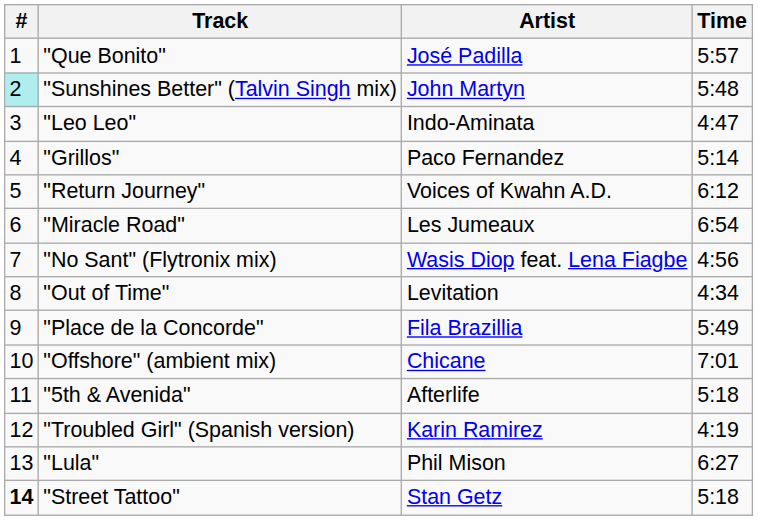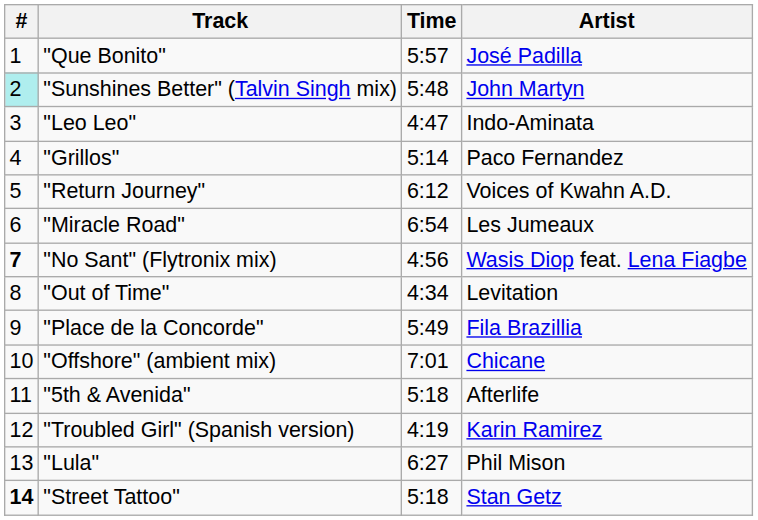 <table class="wikitable">
 <tr>
 <th>#</th>
 <th>Track</th>
+<th>Time</th>
 <th>Artist</th>
-<th>Time</th>
 </tr>
 <tr>
 <td>1</td>
 <td>"Que Bonito"</td>
+<td>5:57</td>
 <td><a href='#'>José Padilla</a></td>
-<td>5:57</td>
 </tr>
 <tr>
 <td style="background: paleturquoise;">2</td>
 <td>"Sunshines Better" (<a href='#'>Talvin Singh</a> mix)</td>
+<td>5:48</td>
 <td><a href='#'>John Martyn</a></td>
-<td>5:48</td>
 </tr>
 <tr>
 <td>3</td>
 <td>"Leo Leo"</td>
+<td>4:47</td>
 <td>Indo-Aminata</td>
-<td>4:47</td>
 </tr>
 <tr>
 <td>4</td>
 <td>"Grillos"</td>
+<td>5:14</td>
 <td>Paco Fernandez</td>
-<td>5:14</td>
 </tr>
 <tr>
 <td>5</td>
 <td>"Return Journey"</td>
+<td>6:12</td>
 <td>Voices of Kwahn A.D.</td>
-<td>6:12</td>
 </tr>
 <tr>
 <td>6</td>
 <td>"Miracle Road"</td>
+<td>6:54</td>
 <td>Les Jumeaux</td>
-<td>6:54</td>
 </tr>
 <tr>
-<td>7</td>
+<td><strong>7</strong></td>
 <td>"No Sant" (Flytronix mix)</td>
+<td>4:56</td>
 <td><a href='#'>Wasis Diop</a> feat. <a href='#'>Lena Fiagbe</a></td>
-<td>4:56</td>
 </tr>
 <tr>
 <td>8</td>
 <td>"Out of Time"</td>
+<td>4:34</td>
 <td>Levitation</td>
-<td>4:34</td>
 </tr>
 <tr>
 <td>9</td>
 <td>"Place de la Concorde"</td>
+<td>5:49</td>
 <td><a href='#'>Fila Brazillia</a></td>
-<td>5:49</td>
 </tr>
 <tr>
 <td>10</td>
 <td>"Offshore" (ambient mix)</td>
+<td>7:01</td>
 <td><a href='#'>Chicane</a></td>
-<td>7:01</td>
 </tr>
 <tr>
 <td>11</td>
 <td>"5th & Avenida"</td>
+<td>5:18</td>
 <td>Afterlife</td>
-<td>5:18</td>
 </tr>
 <tr>
 <td>12</td>
 <td>"Troubled Girl" (Spanish version)</td>
+<td>4:19</td>
 <td><a href='#'>Karin Ramirez</a></td>
-<td>4:19</td>
 </tr>
 <tr>
 <td>13</td>
 <td>"Lula"</td>
+<td>6:27</td>
 <td>Phil Mison</td>
-<td>6:27</td>
 </tr>
 <tr>
 <td><strong>14</strong></td>
 <td>"Street Tattoo"</td>
+<td>5:18</td>
 <td><a href='#'>Stan Getz</a></td>
-<td>5:18</td>
 </tr>
 </table>
